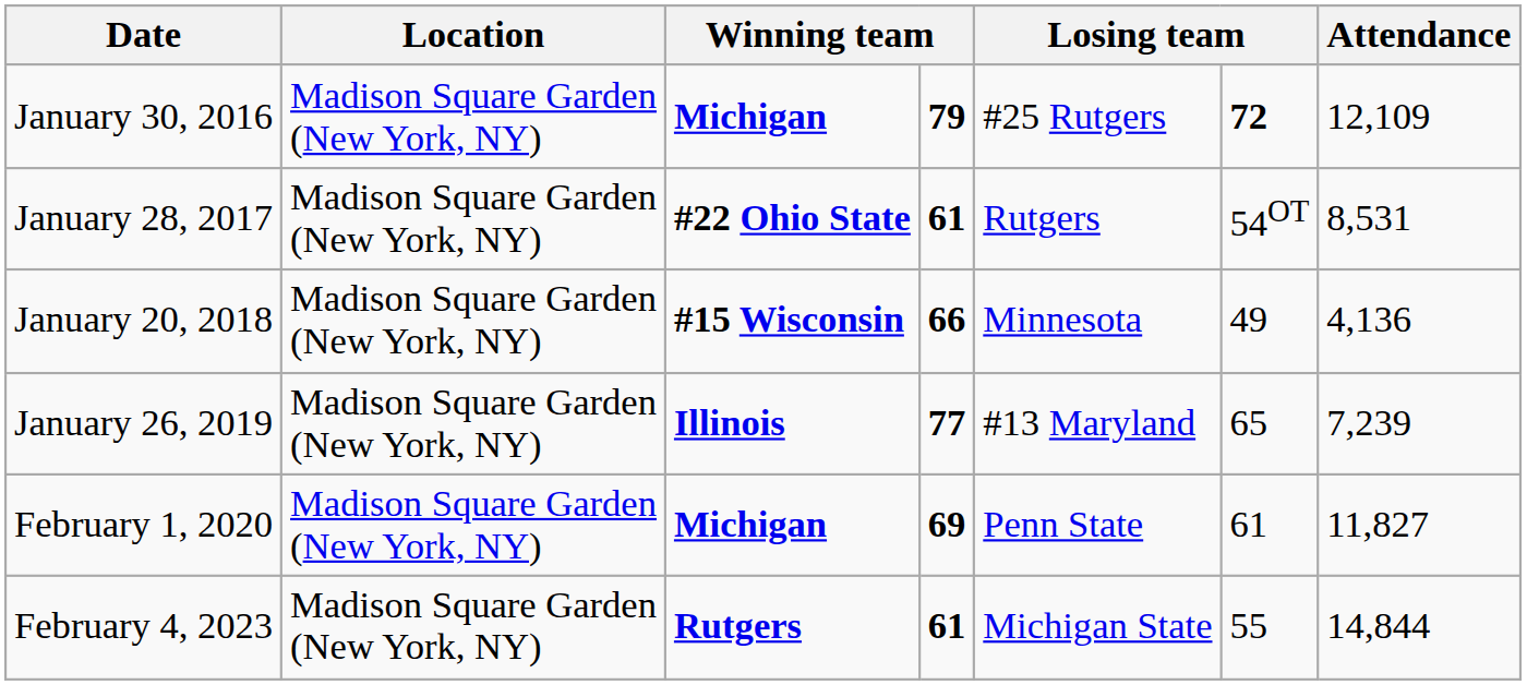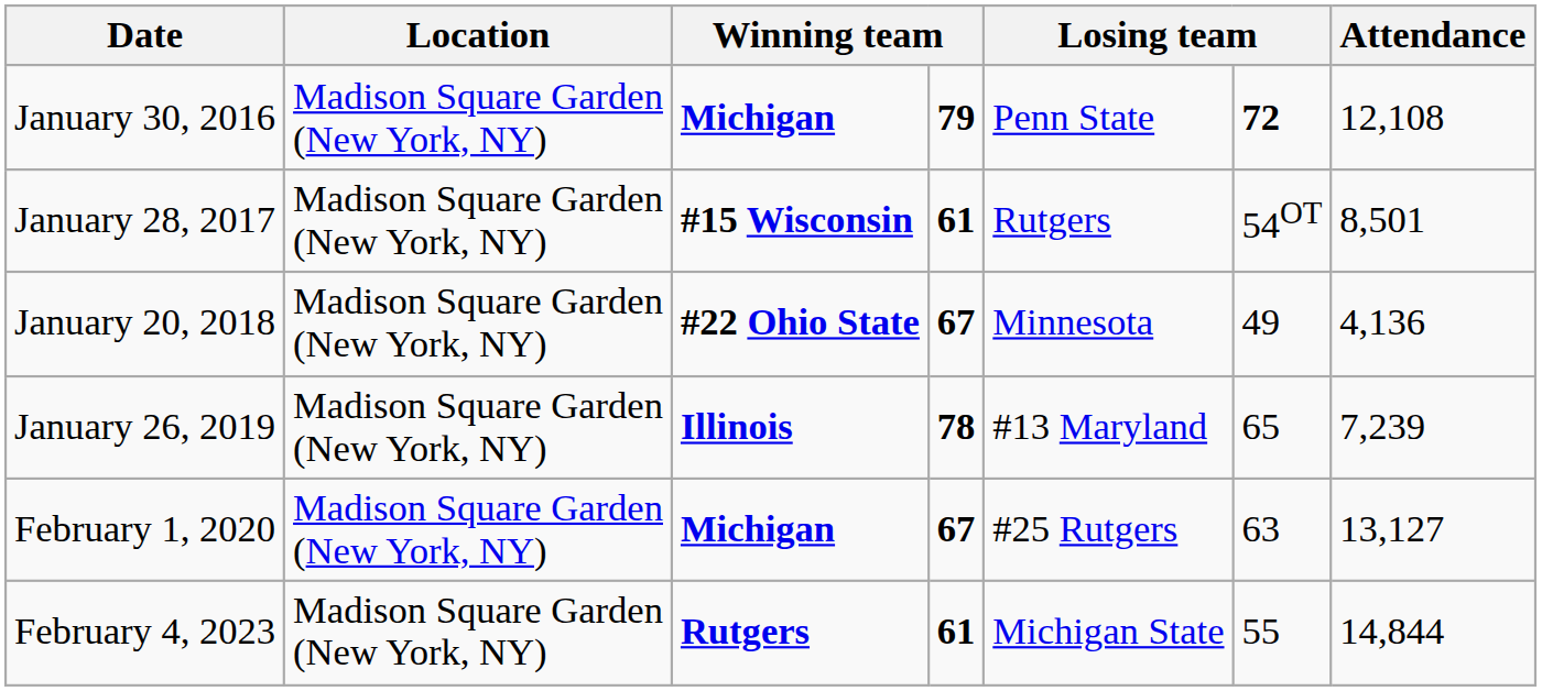 <table class=wikitable>
 <tr>
 <th>Date</th>
 <th>Location</th>
 <th colspan=2>Winning team</th>
 <th colspan=2>Losing team</th>
 <th>Attendance</th>
 </tr>
 <tr>
 <td>January 30, 2016</td>
 <td><a href='#'>Madison Square Garden</a><br>(<a href='#'>New York, NY</a>)</td>
 <td><strong><a href='#'>Michigan</a></strong></td>
 <td><strong>79</strong></td>
-<td>#25 <a href='#'>Rutgers</a></td>
+<td><a href='#'>Penn State</a></td>
 <td><strong>72</strong></td>
-<td>12,109</td>
+<td>12,108</td>
 </tr>
 <tr>
 <td>January 28, 2017</td>
 <td>Madison Square Garden<br>(New York, NY)</td>
-<td><strong>#22 <a href='#'>Ohio State</a></strong></td>
+<td><strong>#15 <a href='#'>Wisconsin</a></strong></td>
 <td><strong>61</strong></td>
 <td><a href='#'>Rutgers</a></td>
 <td>54<sup>OT</sup></td>
-<td>8,531</td>
+<td>8,501</td>
 </tr>
 <tr>
 <td>January 20, 2018</td>
 <td>Madison Square Garden<br>(New York, NY)</td>
-<td><strong>#15 <a href='#'>Wisconsin</a></strong></td>
-<td><strong>66</strong></td>
+<td><strong>#22 <a href='#'>Ohio State</a></strong></td>
+<td><strong>67</strong></td>
 <td><a href='#'>Minnesota</a></td>
 <td>49</td>
 <td>4,136</td>
 </tr>
 <tr>
 <td>January 26, 2019</td>
 <td>Madison Square Garden<br>(New York, NY)</td>
 <td><strong><a href='#'>Illinois</a></strong></td>
-<td><strong>77</strong></td>
+<td><strong>78</strong></td>
 <td>#13 <a href='#'>Maryland</a></td>
 <td>65</td>
 <td>7,239</td>
 </tr>
 <tr>
 <td>February 1, 2020</td>
 <td><a href='#'>Madison Square Garden</a><br>(<a href='#'>New York, NY</a>)</td>
 <td><strong><a href='#'>Michigan</a></strong></td>
-<td><strong>69</strong></td>
-<td><a href='#'>Penn State</a></td>
-<td>61</td>
-<td>11,827</td>
+<td><strong>67</strong></td>
+<td>#25 <a href='#'>Rutgers</a></td>
+<td>63</td>
+<td>13,127</td>
 </tr>
 <tr>
 <td>February 4, 2023</td>
 <td>Madison Square Garden<br>(New York, NY)</td>
 <td><strong> <a href='#'>Rutgers</a></strong></td>
 <td><strong>61</strong></td>
 <td><a href='#'>Michigan State</a></td>
 <td>55</td>
 <td>14,844</td>
 </tr>
 </table>
